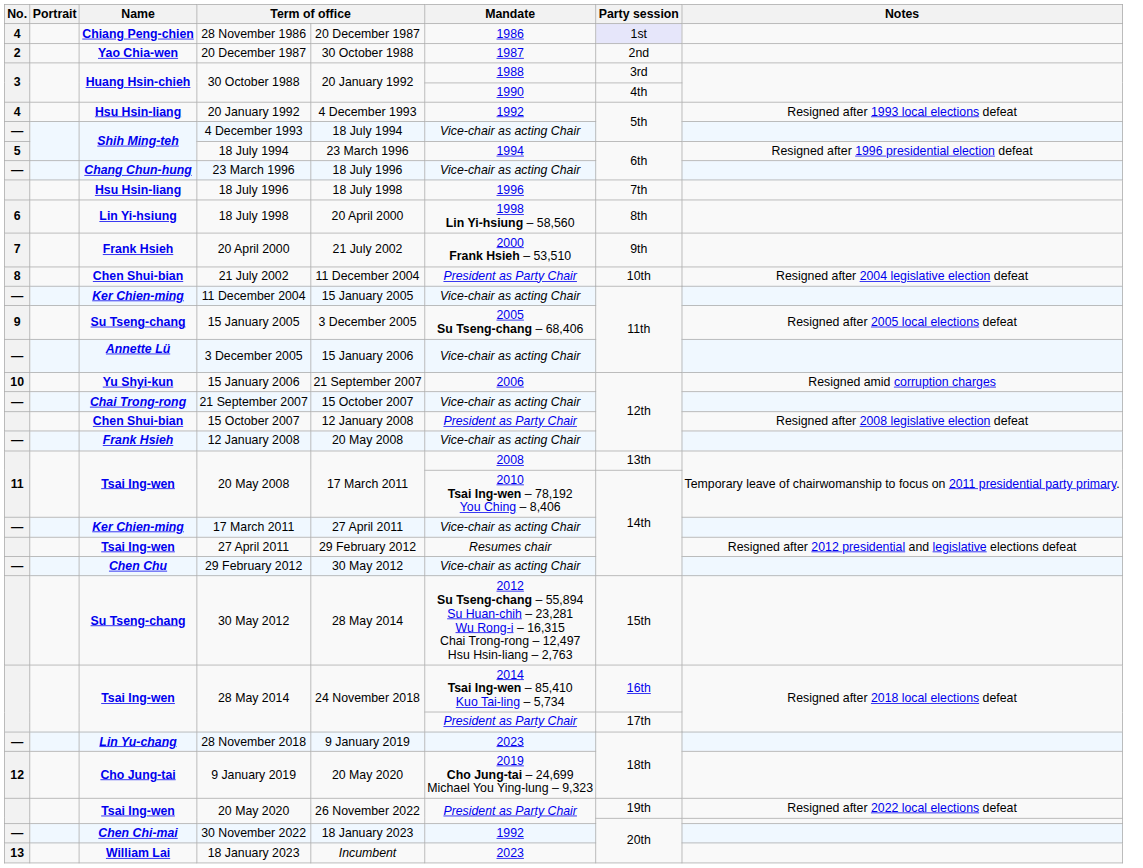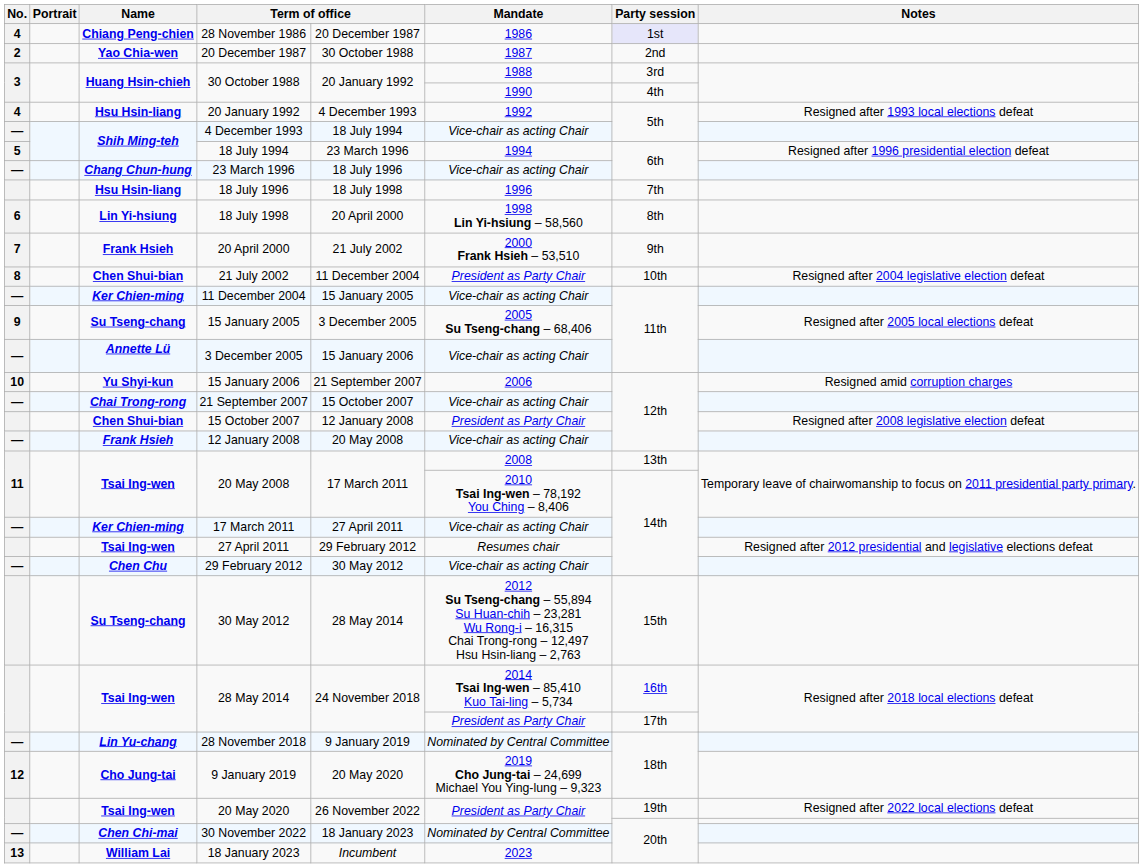 <table class="wikitable" style="text-align:center">
 <tr>
 <th>No.</th>
 <th>Portrait</th>
 <th>Name</th>
 <th colspan="2">Term of office</th>
 <th>Mandate</th>
 <th>Party session</th>
 <th>Notes</th>
 </tr>
 <tr>
 <th>4</th>
 <td></td>
 <td><strong><a href='#'>Chiang Peng-chien</a></strong></td>
 <td>28 November 1986</td>
 <td>20 December 1987</td>
 <td><a href='#'>1986</a><br></td>
 <td style="background: lavender;">1st</td>
 <td></td>
 </tr>
 <tr>
 <th>2</th>
 <td></td>
 <td><strong><a href='#'>Yao Chia-wen</a></strong></td>
 <td>20 December 1987</td>
 <td>30 October 1988</td>
 <td><a href='#'>1987</a></td>
 <td>2nd</td>
 <td></td>
 </tr>
 <tr>
 <th rowspan="2">3</th>
 <td rowspan=2></td>
 <td rowspan=2><strong><a href='#'>Huang Hsin-chieh</a></strong></td>
 <td rowspan=2>30 October 1988</td>
 <td rowspan=2>20 January 1992</td>
 <td><a href='#'>1988</a></td>
 <td>3rd</td>
 <td rowspan=2></td>
 </tr>
 <tr>
 <td><a href='#'>1990</a></td>
 <td>4th</td>
 </tr>
 <tr>
 <th>4</th>
 <td></td>
 <td><strong><a href='#'>Hsu Hsin-liang</a></strong></td>
 <td>20 January 1992</td>
 <td>4 December 1993<br></td>
 <td><a href='#'>1992</a></td>
 <td rowspan="2">5th</td>
 <td>Resigned after <a href='#'>1993 local elections</a> defeat</td>
 </tr>
 <tr style="background:#f0f8ff">
 <th>—</th>
 <td rowspan="2"></td>
 <td rowspan="2"><strong><em><a href='#'>Shih Ming-teh</a></em></strong></td>
 <td>4 December 1993</td>
 <td>18 July 1994</td>
 <td><em>Vice-chair as acting Chair</em></td>
 <td></td>
 </tr>
 <tr>
 <th>5</th>
 <td>18 July 1994</td>
 <td>23 March 1996<br></td>
 <td><a href='#'>1994</a></td>
 <td rowspan="2">6th</td>
 <td>Resigned after <a href='#'>1996 presidential election</a> defeat</td>
 </tr>
 <tr style="background:#f0f8ff">
 <th>—</th>
 <td></td>
 <td><strong><em><a href='#'>Chang Chun-hung</a></em></strong></td>
 <td>23 March 1996</td>
 <td>18 July 1996</td>
 <td><em>Vice-chair as acting Chair</em></td>
 <td></td>
 </tr>
 <tr>
 <th></th>
 <td></td>
 <td><strong><a href='#'>Hsu Hsin-liang</a></strong></td>
 <td>18 July 1996</td>
 <td>18 July 1998</td>
 <td><a href='#'>1996</a></td>
 <td>7th</td>
 <td></td>
 </tr>
 <tr>
 <th>6</th>
 <td></td>
 <td><strong><a href='#'>Lin Yi-hsiung</a></strong></td>
 <td>18 July 1998</td>
 <td>20 April 2000</td>
 <td><a href='#'>1998</a><br><strong>Lin Yi-hsiung</strong> – 58,560 <br></td>
 <td>8th</td>
 <td></td>
 </tr>
 <tr>
 <th>7</th>
 <td></td>
 <td><strong><a href='#'>Frank Hsieh<br></a></strong></td>
 <td>20 April 2000</td>
 <td>21 July 2002</td>
 <td><a href='#'>2000</a><br><strong>Frank Hsieh</strong> – 53,510 <br></td>
 <td>9th</td>
 <td></td>
 </tr>
 <tr>
 <th rowspan="2">8</th>
 <td rowspan="2"></td>
 <td rowspan="2"><strong><a href='#'>Chen Shui-bian</a></strong></td>
 <td rowspan="2">21 July 2002</td>
 <td rowspan="2">11 December 2004<br></td>
 <td rowspan="2"><a href='#'><em>President as Party Chair</em></a></td>
 <td>10th</td>
 <td rowspan="2">Resigned after <a href='#'>2004 legislative election</a> defeat</td>
 </tr>
 <tr>
 <td rowspan="4">11th</td>
 </tr>
 <tr style="background:#f0f8ff">
 <th>—</th>
 <td></td>
 <td><strong><em><a href='#'>Ker Chien-ming</a></em></strong></td>
 <td>11 December 2004</td>
 <td>15 January 2005</td>
 <td><em>Vice-chair as acting Chair</em></td>
 <td></td>
 </tr>
 <tr>
 <th>9</th>
 <td></td>
 <td><strong><a href='#'>Su Tseng-chang</a></strong></td>
 <td>15 January 2005</td>
 <td>3 December 2005<br></td>
 <td><a href='#'>2005</a><br><strong>Su Tseng-chang</strong> – 68,406 <br></td>
 <td>Resigned after <a href='#'>2005 local elections</a> defeat</td>
 </tr>
 <tr style="background:#f0f8ff">
 <th>—</th>
 <td></td>
 <td><strong><em><a href='#'>Annette Lü<br></a></em></strong><br></td>
 <td>3 December 2005</td>
 <td>15 January 2006</td>
 <td><em>Vice-chair as acting Chair</em></td>
 <td></td>
 </tr>
 <tr>
 <th>10</th>
 <td></td>
 <td><strong><a href='#'>Yu Shyi-kun</a></strong><br></td>
 <td>15 January 2006</td>
 <td>21 September 2007</td>
 <td><a href='#'>2006</a></td>
 <td rowspan="4">12th</td>
 <td>Resigned amid <a href='#'>corruption charges</a></td>
 </tr>
 <tr style="background:#f0f8ff">
 <th>—</th>
 <td></td>
 <td><strong><em><a href='#'>Chai Trong-rong</a></em></strong></td>
 <td>21 September 2007</td>
 <td>15 October 2007</td>
 <td><em>Vice-chair as acting Chair</em></td>
 <td></td>
 </tr>
 <tr>
 <th></th>
 <td></td>
 <td><strong><a href='#'>Chen Shui-bian</a></strong></td>
 <td>15 October 2007</td>
 <td>12 January 2008<br></td>
 <td><a href='#'><em>President as Party Chair</em></a></td>
 <td>Resigned after <a href='#'>2008 legislative election</a> defeat</td>
 </tr>
 <tr style="background:#f0f8ff">
 <th>—</th>
 <td></td>
 <td><strong><em><a href='#'>Frank Hsieh<br></a></em></strong></td>
 <td>12 January 2008</td>
 <td>20 May 2008</td>
 <td><em>Vice-chair as acting Chair</em></td>
 <td></td>
 </tr>
 <tr>
 <th rowspan=2>11</th>
 <td rowspan=2></td>
 <td rowspan=2><strong><a href='#'>Tsai Ing-wen</a></strong></td>
 <td rowspan=2>20 May 2008</td>
 <td rowspan=2>17 March 2011<br></td>
 <td><a href='#'>2008</a></td>
 <td>13th</td>
 <td rowspan="2">Temporary leave of chairwomanship to focus on <a href='#'>2011 presidential party primary</a>.</td>
 </tr>
 <tr>
 <td><a href='#'>2010</a><br><strong>Tsai Ing-wen</strong> – 78,192 <br><a href='#'>You Ching</a> – 8,406</td>
 <td rowspan="4">14th</td>
 </tr>
 <tr style="background:#f0f8ff">
 <th>—</th>
 <td></td>
 <td><strong><em><a href='#'>Ker Chien-ming</a></em></strong><br></td>
 <td>17 March 2011</td>
 <td>27 April 2011</td>
 <td><em>Vice-chair as acting Chair</em></td>
 <td></td>
 </tr>
 <tr>
 <th></th>
 <td></td>
 <td><strong><a href='#'>Tsai Ing-wen</a></strong></td>
 <td>27 April 2011</td>
 <td>29 February 2012<br></td>
 <td><em>Resumes chair</em></td>
 <td>Resigned after <a href='#'>2012 presidential</a> and <a href='#'> legislative</a> elections defeat</td>
 </tr>
 <tr style="background:#f0f8ff">
 <th>—</th>
 <td></td>
 <td><strong><em><a href='#'>Chen Chu</a></em></strong></td>
 <td>29 February 2012</td>
 <td>30 May 2012</td>
 <td><em>Vice-chair as acting Chair</em></td>
 <td></td>
 </tr>
 <tr>
 <th></th>
 <td></td>
 <td><strong><a href='#'>Su Tseng-chang</a></strong></td>
 <td>30 May 2012</td>
 <td>28 May 2014</td>
 <td><a href='#'>2012</a><br><strong>Su Tseng-chang</strong> – 55,894 <br><a href='#'>Su Huan-chih</a> – 23,281<br><a href='#'>Wu Rong-i</a> – 16,315<br>Chai Trong-rong – 12,497<br>Hsu Hsin-liang – 2,763</td>
 <td>15th</td>
 <td></td>
 </tr>
 <tr>
 <th rowspan="3"></th>
 <td rowspan="3"></td>
 <td rowspan="3"><strong><a href='#'>Tsai Ing-wen</a></strong></td>
 <td rowspan="3">28 May 2014</td>
 <td rowspan="3">24 November 2018<br></td>
 <td><a href='#'>2014</a><br><strong>Tsai Ing-wen</strong> – 85,410 <br><a href='#'>Kuo Tai-ling</a> – 5,734</td>
 <td><a href='#'>16th</a></td>
 <td rowspan="3">Resigned after <a href='#'>2018 local elections</a> defeat</td>
 </tr>
 <tr>
 <td rowspan="2"><em><a href='#'>President as Party Chair</a></em></td>
 <td>17th</td>
 </tr>
 <tr>
 <td rowspan="3">18th</td>
 </tr>
 <tr style="background:#f0f8ff">
 <th>—</th>
 <td></td>
 <td><strong><em><a href='#'>Lin Yu-chang</a></em></strong></td>
 <td>28 November 2018</td>
 <td>9 January 2019</td>
-<td><a href='#'>2023</a></td>
+<td><em>Nominated by Central Committee</em></td>
 <td></td>
 </tr>
 <tr>
 <th>12</th>
 <td></td>
 <td><strong><a href='#'>Cho Jung-tai</a></strong></td>
 <td>9 January 2019</td>
 <td>20 May 2020</td>
 <td><a href='#'>2019</a><br><strong>Cho Jung-tai</strong> – 24,699 <br>Michael You Ying-lung – 9,323</td>
 <td></td>
 </tr>
 <tr>
 <th rowspan="2"></th>
 <td rowspan="2"></td>
 <td rowspan="2"><strong><a href='#'>Tsai Ing-wen</a></strong></td>
 <td rowspan="2">20 May 2020</td>
 <td rowspan="2">26 November 2022<br></td>
 <td rowspan="2"><a href='#'><em>President as Party Chair</em></a></td>
 <td>19th</td>
 <td>Resigned after <a href='#'>2022 local elections</a> defeat</td>
 </tr>
 <tr>
 <td rowspan="3">20th</td>
 <td></td>
 </tr>
 <tr style="background:#f0f8ff">
 <th>—</th>
 <td></td>
 <td align="center"><strong><em><a href='#'>Chen Chi-mai</a></em></strong></td>
 <td>30 November 2022</td>
 <td>18 January 2023</td>
-<td><a href='#'>1992</a></td>
+<td><em>Nominated by Central Committee</em></td>
 <td></td>
 </tr>
 <tr>
 <th>13</th>
 <td></td>
 <td><strong><a href='#'>William Lai<br></a></strong></td>
 <td>18 January 2023</td>
 <td><em>Incumbent</em></td>
 <td><a href='#'>2023</a></td>
 </tr>
 </table>
